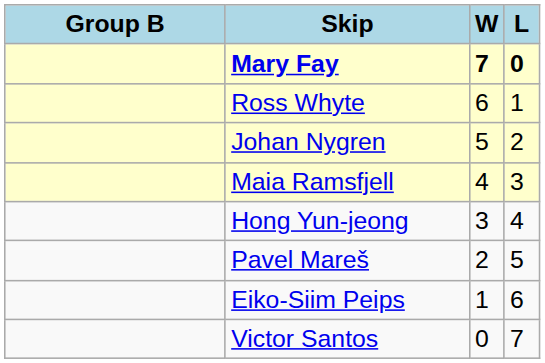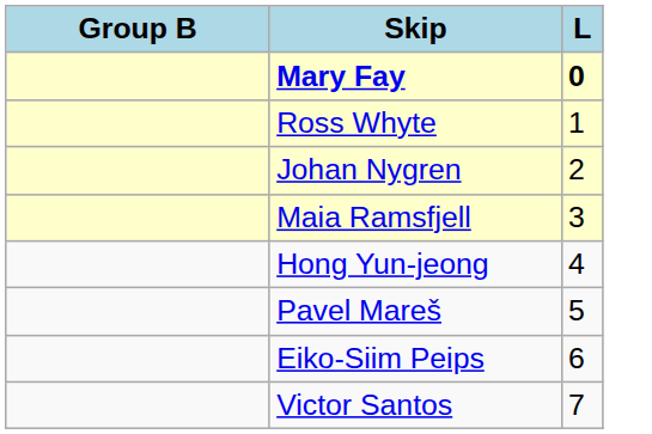 <table class="wikitable">
 <tr>
 <th style="background: #ADD8E6;" width=135>Group B</th>
 <th style="background: #ADD8E6;" width=150>Skip</th>
-<th style="background: #ADD8E6;" width=15>W</th>
 <th style="background: #ADD8E6;" width=15>L</th>
 </tr>
 <tr bgcolor=#ffffcc>
 <td></td>
 <td><strong><a href='#'>Mary Fay</a></strong></td>
-<td><strong>7</strong></td>
 <td><strong>0</strong></td>
 </tr>
 <tr bgcolor=#ffffcc>
 <td></td>
 <td><a href='#'>Ross Whyte</a></td>
-<td>6</td>
 <td>1</td>
 </tr>
 <tr bgcolor=#ffffcc>
 <td></td>
 <td><a href='#'>Johan Nygren</a></td>
-<td>5</td>
 <td>2</td>
 </tr>
 <tr bgcolor=#ffffcc>
 <td></td>
 <td><a href='#'>Maia Ramsfjell</a></td>
-<td>4</td>
 <td>3</td>
 </tr>
 <tr>
 <td></td>
 <td><a href='#'>Hong Yun-jeong</a></td>
-<td>3</td>
 <td>4</td>
 </tr>
 <tr>
 <td></td>
 <td><a href='#'>Pavel Mareš</a></td>
-<td>2</td>
 <td>5</td>
 </tr>
 <tr>
 <td></td>
 <td><a href='#'>Eiko-Siim Peips</a></td>
-<td>1</td>
 <td>6</td>
 </tr>
 <tr>
 <td></td>
 <td><a href='#'>Victor Santos</a></td>
-<td>0</td>
 <td>7</td>
 </tr>
 </table>
